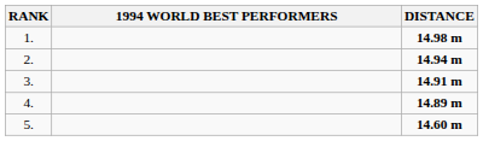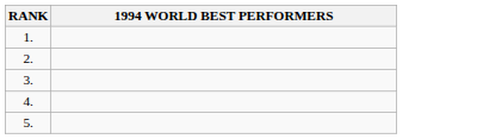 <table class=wikitable>
 <tr>
 <th>RANK</th>
 <th align="center" style="width: 25em">1994 WORLD BEST PERFORMERS</th>
-<th align="center" style="width: 5em">DISTANCE</th>
 </tr>
 <tr>
 <td align="center">1.</td>
 <td></td>
-<td align="center"><strong>14.98 m</strong></td>
 </tr>
 <tr>
 <td align="center">2.</td>
 <td></td>
-<td align="center"><strong>14.94 m</strong></td>
 </tr>
 <tr>
 <td align="center">3.</td>
 <td></td>
-<td align="center"><strong>14.91 m</strong></td>
 </tr>
 <tr>
 <td align="center">4.</td>
 <td></td>
-<td align="center"><strong>14.89 m</strong></td>
 </tr>
 <tr>
 <td align="center">5.</td>
 <td></td>
-<td align="center"><strong>14.60 m</strong></td>
 </tr>
 </table>
